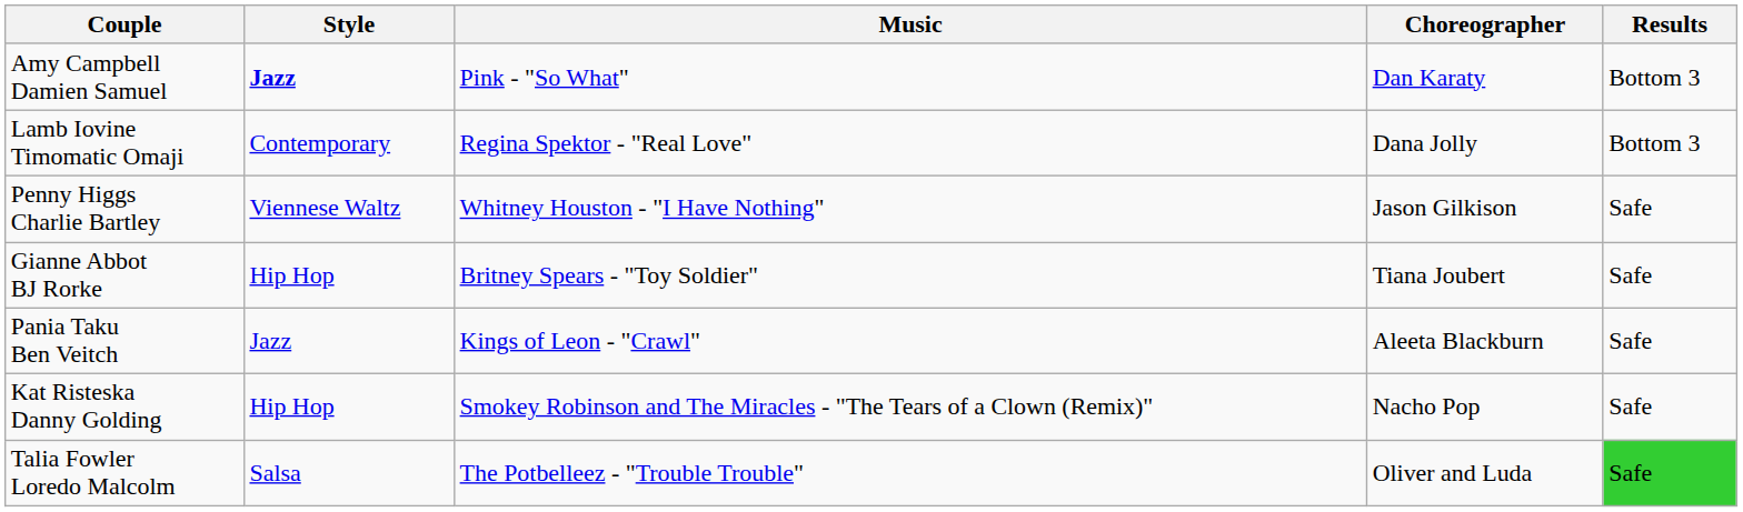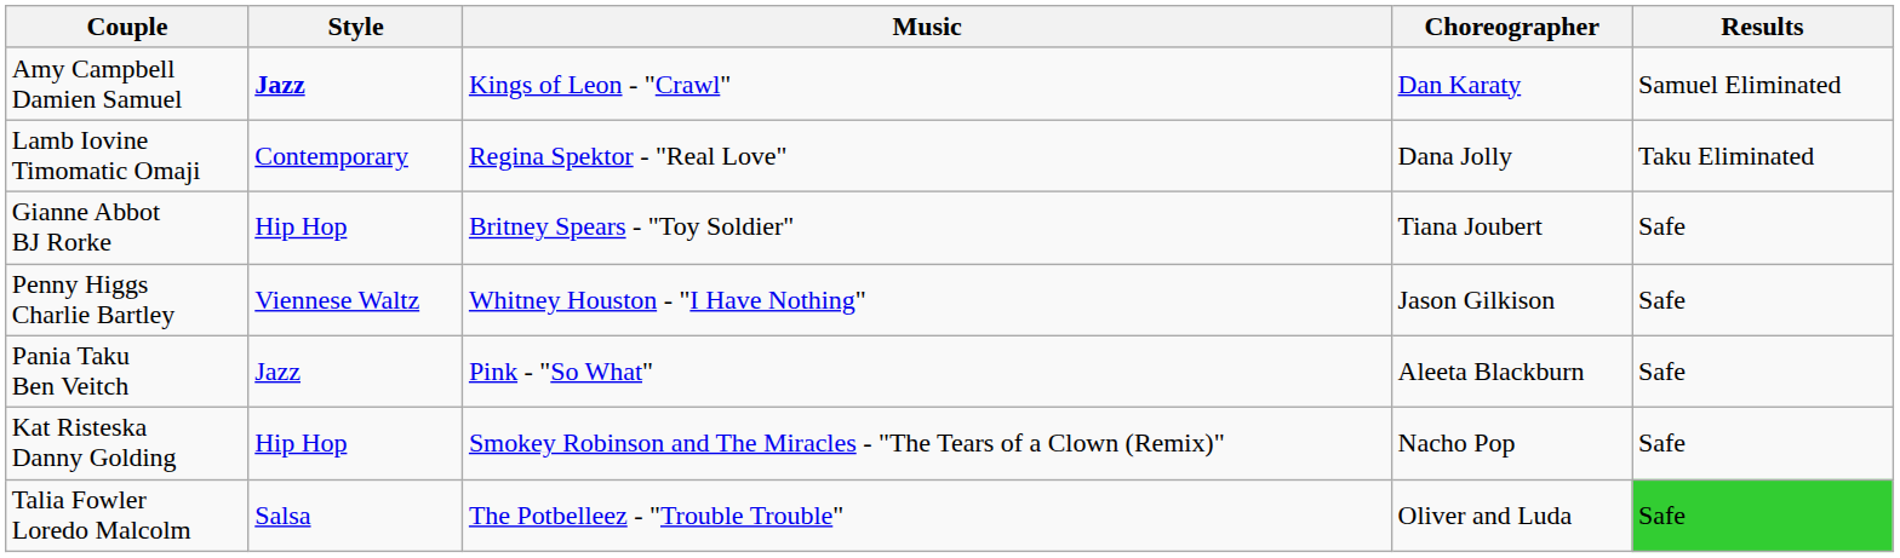 <table class="wikitable" style="width:90%;">
 <tr>
 <th>Couple</th>
 <th>Style</th>
 <th>Music</th>
 <th>Choreographer</th>
 <th>Results</th>
 </tr>
 <tr>
 <td>Amy Campbell <br> Damien Samuel</td>
 <td><strong><a href='#'>Jazz</a></strong></td>
-<td><a href='#'>Pink</a> - "<a href='#'>So What</a>"</td>
+<td><a href='#'>Kings of Leon</a> - "<a href='#'>Crawl</a>"</td>
 <td><a href='#'>Dan Karaty</a></td>
-<td>Bottom 3</td>
+<td>Samuel Eliminated</td>
 </tr>
 <tr>
 <td>Lamb Iovine <br> Timomatic Omaji</td>
 <td><a href='#'>Contemporary</a></td>
 <td><a href='#'>Regina Spektor</a> - "Real Love"</td>
 <td>Dana Jolly</td>
-<td>Bottom 3</td>
+<td>Taku Eliminated</td>
+</tr>
+<tr>
+<td>Gianne Abbot <br> BJ Rorke</td>
+<td><a href='#'>Hip Hop</a></td>
+<td><a href='#'>Britney Spears</a> - "Toy Soldier"</td>
+<td>Tiana Joubert</td>
+<td>Safe</td>
 </tr>
 <tr>
 <td>Penny Higgs <br> Charlie Bartley</td>
 <td><a href='#'>Viennese Waltz</a></td>
 <td><a href='#'>Whitney Houston</a> - "<a href='#'>I Have Nothing</a>"</td>
 <td>Jason Gilkison</td>
 <td>Safe</td>
 </tr>
 <tr>
-<td>Gianne Abbot <br> BJ Rorke</td>
-<td><a href='#'>Hip Hop</a></td>
-<td><a href='#'>Britney Spears</a> - "Toy Soldier"</td>
-<td>Tiana Joubert</td>
-<td>Safe</td>
-</tr>
-<tr>
 <td>Pania Taku <br> Ben Veitch</td>
 <td><a href='#'>Jazz</a></td>
-<td><a href='#'>Kings of Leon</a> - "<a href='#'>Crawl</a>"</td>
+<td><a href='#'>Pink</a> - "<a href='#'>So What</a>"</td>
 <td>Aleeta Blackburn</td>
 <td>Safe</td>
 </tr>
 <tr>
 <td>Kat Risteska <br> Danny Golding</td>
 <td><a href='#'>Hip Hop</a></td>
 <td><a href='#'>Smokey Robinson and The Miracles</a> - "The Tears of a Clown (Remix)"</td>
 <td>Nacho Pop</td>
 <td>Safe</td>
 </tr>
 <tr>
 <td>Talia Fowler <br> Loredo Malcolm</td>
 <td><a href='#'>Salsa</a></td>
 <td><a href='#'>The Potbelleez</a> - "<a href='#'>Trouble Trouble</a>"</td>
 <td>Oliver and Luda</td>
 <td style="background:limegreen;">Safe</td>
 </tr>
 </table>
